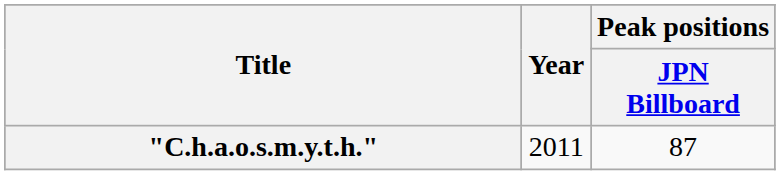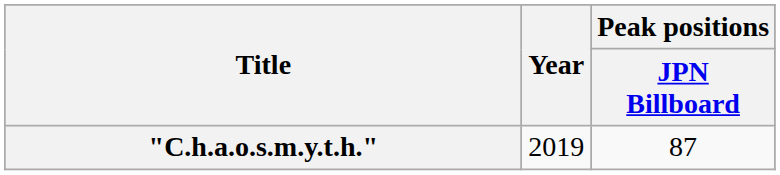 <table class="wikitable plainrowheaders" style="text-align:center;">
 <tr>
 <th scope="col" rowspan="2" style="width:18em;">Title</th>
 <th scope="col" rowspan="2">Year</th>
 <th scope="col">Peak positions</th>
 </tr>
 <tr>
 <th scope="col"><a href='#'>JPN<br>Billboard</a></th>
 </tr>
 <tr>
 <th ! scope="row">"C.h.a.o.s.m.y.t.h."</th>
-<td>2011</td>
+<td>2019</td>
 <td>87</td>
 </tr>
 </table>
